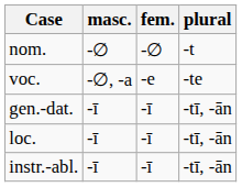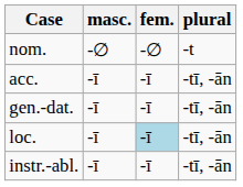 <table class="wikitable">
 <tr>
 <th>Case</th>
 <th>masc.</th>
 <th>fem.</th>
 <th>plural</th>
 </tr>
 <tr>
 <td>nom.</td>
 <td>-∅</td>
 <td>-∅</td>
 <td>-t</td>
 </tr>
 <tr>
-<td>voc.</td>
-<td>-∅, -a</td>
-<td>-e</td>
-<td>-te</td>
+<td>acc.</td>
+<td>-ī</td>
+<td>-ī</td>
+<td>-tī, -ān</td>
 </tr>
 <tr>
 <td>gen.-dat.</td>
 <td>-ī</td>
 <td>-ī</td>
 <td>-tī, -ān</td>
 </tr>
 <tr>
 <td>loc.</td>
 <td>-ī</td>
-<td>-ī</td>
+<td style="background: lightblue;">-ī</td>
 <td>-tī, -ān</td>
 </tr>
 <tr>
 <td>instr.-abl.</td>
 <td>-ī</td>
 <td>-ī</td>
 <td>-tī, -ān</td>
 </tr>
 </table>
